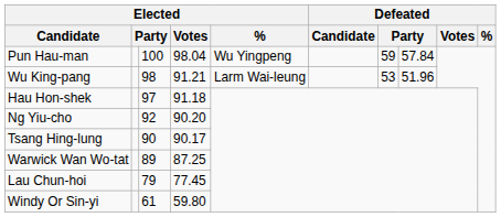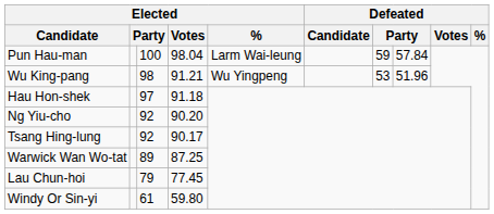 <table class="wikitable">
 <tr>
 <th colspan="5">Elected</th>
 <th colspan="5">Defeated</th>
 </tr>
 <tr>
 <th>Candidate</th>
 <th colspan="2">Party</th>
 <th>Votes</th>
 <th>%</th>
 <th>Candidate</th>
 <th colspan="2">Party</th>
 <th>Votes</th>
 <th>%</th>
 </tr>
 <tr>
 <td>Pun Hau-man</td>
 <td></td>
 <td>100</td>
 <td>98.04</td>
-<td>Wu Yingpeng</td>
+<td>Larm Wai-leung</td>
 <td></td>
 <td>59</td>
 <td>57.84</td>
 </tr>
 <tr>
 <td>Wu King-pang</td>
 <td></td>
 <td>98</td>
 <td>91.21</td>
-<td>Larm Wai-leung</td>
+<td>Wu Yingpeng</td>
 <td></td>
 <td>53</td>
 <td>51.96</td>
 </tr>
 <tr>
 <td>Hau Hon-shek</td>
 <td></td>
 <td>97</td>
 <td>91.18</td>
 <td colspan="5" rowspan="6"></td>
 </tr>
 <tr>
 <td>Ng Yiu-cho</td>
 <td></td>
 <td>92</td>
 <td>90.20</td>
 </tr>
 <tr>
 <td>Tsang Hing-lung</td>
 <td></td>
-<td>90</td>
+<td>92</td>
 <td>90.17</td>
 </tr>
 <tr>
 <td>Warwick Wan Wo-tat</td>
 <td></td>
 <td>89</td>
 <td>87.25</td>
 </tr>
 <tr>
 <td>Lau Chun-hoi</td>
 <td></td>
 <td>79</td>
 <td>77.45</td>
 </tr>
 <tr>
 <td>Windy Or Sin-yi</td>
 <td></td>
 <td>61</td>
 <td>59.80</td>
 </tr>
 </table>
